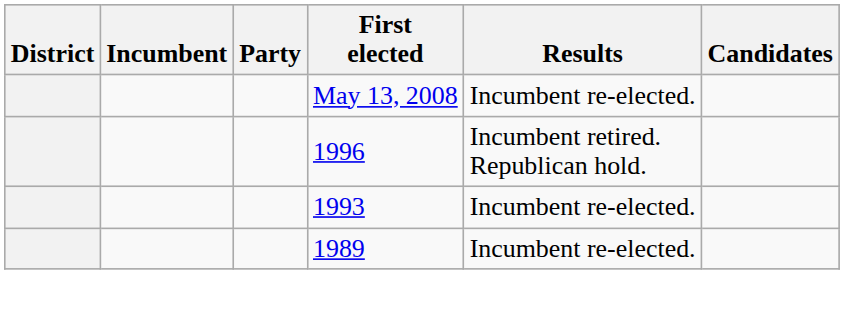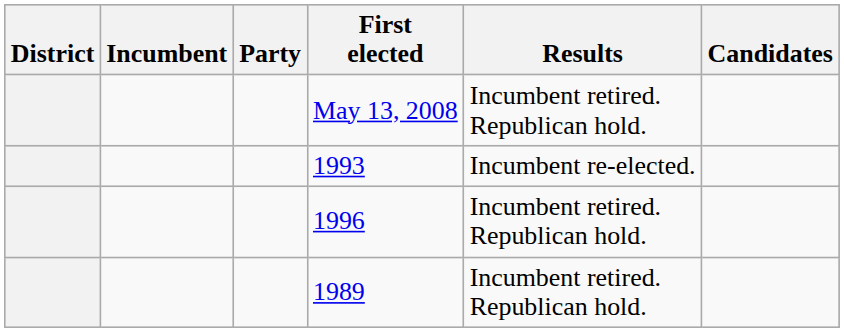 <table class="wikitable sortable">
 <tr valign=bottom>
 <th>District</th>
 <th>Incumbent</th>
 <th>Party</th>
 <th>First<br>elected</th>
 <th>Results</th>
 <th>Candidates</th>
 </tr>
 <tr>
 <th></th>
 <td></td>
 <td></td>
 <td><a href='#'>May 13, 2008 </a></td>
+<td>Incumbent retired.<br>Republican hold.</td>
+<td nowrap></td>
+</tr>
+<tr>
+<th></th>
+<td></td>
+<td></td>
+<td><a href='#'>1993</a></td>
 <td>Incumbent re-elected.</td>
 <td nowrap></td>
 </tr>
 <tr>
 <th></th>
 <td></td>
 <td></td>
 <td><a href='#'>1996</a></td>
 <td>Incumbent retired.<br>Republican hold.</td>
 <td nowrap></td>
 </tr>
 <tr>
 <th></th>
 <td></td>
 <td></td>
-<td><a href='#'>1993</a></td>
-<td>Incumbent re-elected.</td>
-<td nowrap></td>
-</tr>
-<tr>
-<th></th>
-<td></td>
-<td></td>
 <td><a href='#'>1989</a></td>
-<td>Incumbent re-elected.</td>
+<td>Incumbent retired.<br>Republican hold.</td>
 <td nowrap></td>
 </tr>
 </table>
